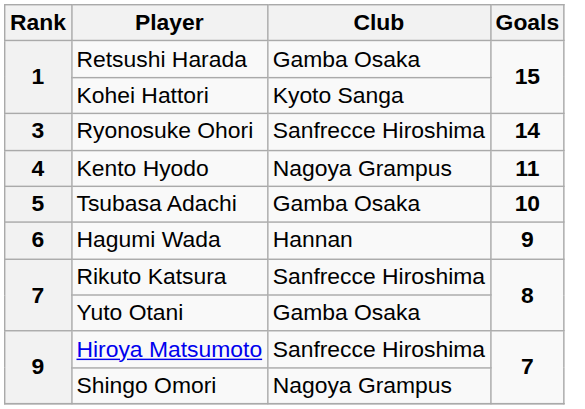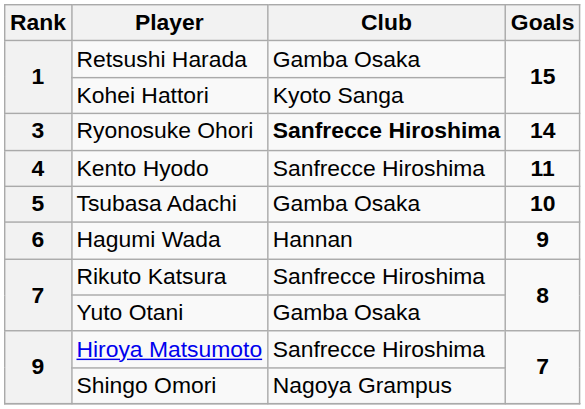 <table class="wikitable" style="text-align:center">
 <tr>
 <th>Rank</th>
 <th>Player</th>
 <th>Club</th>
 <th>Goals</th>
 </tr>
 <tr>
 <th rowspan="2">1</th>
 <td align="left"> Retsushi Harada</td>
 <td align="left">Gamba Osaka</td>
 <td rowspan="2"><strong>15</strong></td>
 </tr>
 <tr>
 <td align="left"> Kohei Hattori</td>
 <td align="left">Kyoto Sanga</td>
 </tr>
 <tr>
 <th rowspan="1">3</th>
 <td align="left"> Ryonosuke Ohori</td>
-<td align="left">Sanfrecce Hiroshima</td>
+<td align="left"><strong>Sanfrecce Hiroshima</strong></td>
 <td rowspan="1"><strong>14</strong></td>
 </tr>
 <tr>
 <th rowspan="1">4</th>
 <td align="left"> Kento Hyodo</td>
-<td align="left">Nagoya Grampus</td>
+<td align="left">Sanfrecce Hiroshima</td>
 <td rowspan="1"><strong>11</strong></td>
 </tr>
 <tr>
 <th rowspan="1">5</th>
 <td align="left"> Tsubasa Adachi</td>
 <td align="left">Gamba Osaka</td>
 <td rowspan="1"><strong>10</strong></td>
 </tr>
 <tr>
 <th rowspan="1">6</th>
 <td align="left"> Hagumi Wada</td>
 <td align="left">Hannan</td>
 <td rowspan="1"><strong>9</strong></td>
 </tr>
 <tr>
 <th rowspan="2">7</th>
 <td align="left"> Rikuto Katsura</td>
 <td align="left">Sanfrecce Hiroshima</td>
 <td rowspan="2"><strong>8</strong></td>
 </tr>
 <tr>
 <td align="left"> Yuto Otani</td>
 <td align="left">Gamba Osaka</td>
 </tr>
 <tr>
 <th rowspan="2">9</th>
 <td align="left"> <a href='#'>Hiroya Matsumoto</a></td>
 <td align="left">Sanfrecce Hiroshima</td>
 <td rowspan="2"><strong>7</strong></td>
 </tr>
 <tr>
 <td align="left"> Shingo Omori</td>
 <td align="left">Nagoya Grampus</td>
 </tr>
 <tr>
 </tr>
 </table>
